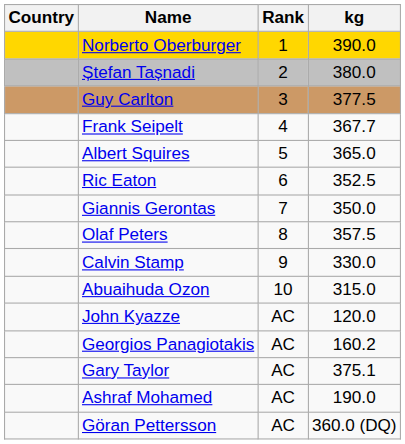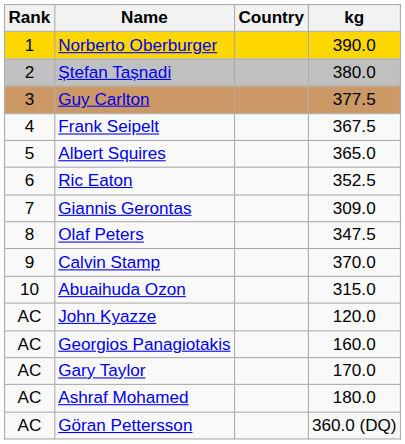 <table class="wikitable sortable" style="text-align:center">
 <tr>
+<th>Rank</th>
+<th>Name</th>
 <th>Country</th>
-<th>Name</th>
-<th>Rank</th>
 <th>kg</th>
 </tr>
 <tr bgcolor=gold>
+<td>1</td>
+<td align="left"><a href='#'>Norberto Oberburger</a></td>
 <td align="left"></td>
-<td align="left"><a href='#'>Norberto Oberburger</a></td>
-<td>1</td>
 <td>390.0</td>
 </tr>
 <tr bgcolor=silver>
+<td>2</td>
+<td align="left"><a href='#'>Ștefan Tașnadi</a></td>
 <td align="left"></td>
-<td align="left"><a href='#'>Ștefan Tașnadi</a></td>
-<td>2</td>
 <td>380.0</td>
 </tr>
 <tr bgcolor=#CC9966>
+<td>3</td>
+<td align="left"><a href='#'>Guy Carlton</a></td>
 <td align="left"></td>
-<td align="left"><a href='#'>Guy Carlton</a></td>
-<td>3</td>
 <td>377.5</td>
 </tr>
 <tr>
+<td>4</td>
+<td align="left"><a href='#'>Frank Seipelt</a></td>
 <td align="left"></td>
-<td align="left"><a href='#'>Frank Seipelt</a></td>
-<td>4</td>
-<td>367.7</td>
+<td>367.5</td>
 </tr>
 <tr>
+<td>5</td>
+<td align="left"><a href='#'>Albert Squires</a></td>
 <td align="left"></td>
-<td align="left"><a href='#'>Albert Squires</a></td>
-<td>5</td>
 <td>365.0</td>
 </tr>
 <tr>
+<td>6</td>
+<td align="left"><a href='#'>Ric Eaton</a></td>
 <td align="left"></td>
-<td align="left"><a href='#'>Ric Eaton</a></td>
-<td>6</td>
 <td>352.5</td>
 </tr>
 <tr>
+<td>7</td>
+<td align="left"><a href='#'>Giannis Gerontas</a></td>
 <td align="left"></td>
-<td align="left"><a href='#'>Giannis Gerontas</a></td>
-<td>7</td>
-<td>350.0</td>
+<td>309.0</td>
 </tr>
 <tr>
+<td>8</td>
+<td align="left"><a href='#'>Olaf Peters</a></td>
 <td align="left"></td>
-<td align="left"><a href='#'>Olaf Peters</a></td>
-<td>8</td>
-<td>357.5</td>
+<td>347.5</td>
 </tr>
 <tr>
+<td>9</td>
+<td align="left"><a href='#'>Calvin Stamp</a></td>
 <td align="left"></td>
-<td align="left"><a href='#'>Calvin Stamp</a></td>
-<td>9</td>
-<td>330.0</td>
+<td>370.0</td>
 </tr>
 <tr>
+<td>10</td>
+<td align="left"><a href='#'>Abuaihuda Ozon</a></td>
 <td align="left"></td>
-<td align="left"><a href='#'>Abuaihuda Ozon</a></td>
-<td>10</td>
 <td>315.0</td>
 </tr>
 <tr>
+<td>AC</td>
+<td align="left"><a href='#'>John Kyazze</a></td>
 <td align="left"></td>
-<td align="left"><a href='#'>John Kyazze</a></td>
-<td>AC</td>
 <td>120.0</td>
 </tr>
 <tr>
+<td>AC</td>
+<td align="left"><a href='#'>Georgios Panagiotakis</a></td>
 <td align="left"></td>
-<td align="left"><a href='#'>Georgios Panagiotakis</a></td>
-<td>AC</td>
-<td>160.2</td>
+<td>160.0</td>
 </tr>
 <tr>
+<td>AC</td>
+<td align="left"><a href='#'>Gary Taylor</a></td>
 <td align="left"></td>
-<td align="left"><a href='#'>Gary Taylor</a></td>
-<td>AC</td>
-<td>375.1</td>
+<td>170.0</td>
 </tr>
 <tr>
+<td>AC</td>
+<td align="left"><a href='#'>Ashraf Mohamed</a></td>
 <td align="left"></td>
-<td align="left"><a href='#'>Ashraf Mohamed</a></td>
-<td>AC</td>
-<td>190.0</td>
+<td>180.0</td>
 </tr>
 <tr>
+<td>AC</td>
+<td align="left"><a href='#'>Göran Pettersson</a></td>
 <td align="left"></td>
-<td align="left"><a href='#'>Göran Pettersson</a></td>
-<td>AC</td>
 <td>360.0 (DQ)</td>
 </tr>
 </table>
